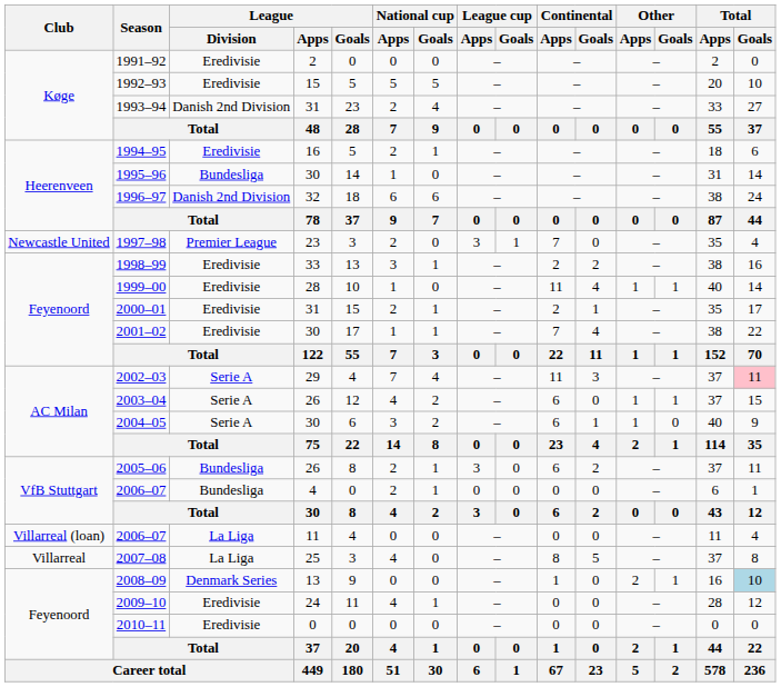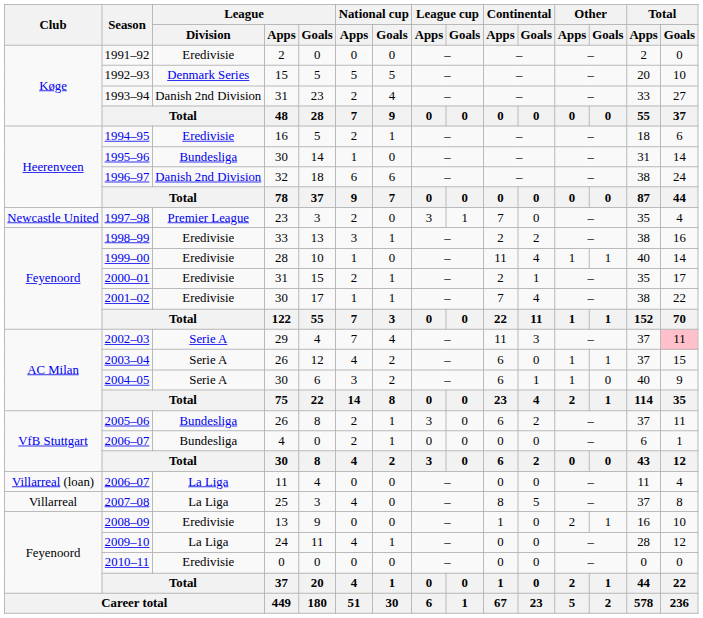 <table class="wikitable" style="text-align:center">
 <tr>
 <th rowspan="2">Club</th>
 <th rowspan="2">Season</th>
 <th colspan="3">League</th>
 <th colspan="2">National cup</th>
 <th colspan="2">League cup</th>
 <th colspan="2">Continental</th>
 <th colspan="2">Other</th>
 <th colspan="2">Total</th>
 </tr>
 <tr>
 <th>Division</th>
 <th>Apps</th>
 <th>Goals</th>
 <th>Apps</th>
 <th>Goals</th>
 <th>Apps</th>
 <th>Goals</th>
 <th>Apps</th>
 <th>Goals</th>
 <th>Apps</th>
 <th>Goals</th>
 <th>Apps</th>
 <th>Goals</th>
 </tr>
 <tr>
 <td rowspan="4"><a href='#'>Køge</a></td>
 <td>1991–92</td>
 <td>Eredivisie</td>
 <td>2</td>
 <td>0</td>
 <td>0</td>
 <td>0</td>
 <td colspan="2">–</td>
 <td colspan="2">–</td>
 <td colspan="2">–</td>
 <td>2</td>
 <td>0</td>
 </tr>
 <tr>
 <td>1992–93</td>
-<td>Eredivisie</td>
+<td><a href='#'>Denmark Series</a></td>
 <td>15</td>
 <td>5</td>
 <td>5</td>
 <td>5</td>
 <td colspan="2">–</td>
 <td colspan="2">–</td>
 <td colspan="2">–</td>
 <td>20</td>
 <td>10</td>
 </tr>
 <tr>
 <td>1993–94</td>
 <td>Danish 2nd Division</td>
 <td>31</td>
 <td>23</td>
 <td>2</td>
 <td>4</td>
 <td colspan="2">–</td>
 <td colspan="2">–</td>
 <td colspan="2">–</td>
 <td>33</td>
 <td>27</td>
 </tr>
 <tr>
 <th colspan="2">Total</th>
 <th>48</th>
 <th>28</th>
 <th>7</th>
 <th>9</th>
 <th>0</th>
 <th>0</th>
 <th>0</th>
 <th>0</th>
 <th>0</th>
 <th>0</th>
 <th>55</th>
 <th>37</th>
 </tr>
 <tr>
 <td rowspan="4"><a href='#'>Heerenveen</a></td>
 <td><a href='#'>1994–95</a></td>
 <td><a href='#'>Eredivisie</a></td>
 <td>16</td>
 <td>5</td>
 <td>2</td>
 <td>1</td>
 <td colspan="2">–</td>
 <td colspan="2">–</td>
 <td colspan="2">–</td>
 <td>18</td>
 <td>6</td>
 </tr>
 <tr>
 <td><a href='#'>1995–96</a></td>
 <td><a href='#'>Bundesliga</a></td>
 <td>30</td>
 <td>14</td>
 <td>1</td>
 <td>0</td>
 <td colspan="2">–</td>
 <td colspan="2">–</td>
 <td colspan="2">–</td>
 <td>31</td>
 <td>14</td>
 </tr>
 <tr>
 <td><a href='#'>1996–97</a></td>
 <td><a href='#'>Danish 2nd Division</a></td>
 <td>32</td>
 <td>18</td>
 <td>6</td>
 <td>6</td>
 <td colspan="2">–</td>
 <td colspan="2">–</td>
 <td colspan="2">–</td>
 <td>38</td>
 <td>24</td>
 </tr>
 <tr>
 <th colspan="2">Total</th>
 <th>78</th>
 <th>37</th>
 <th>9</th>
 <th>7</th>
 <th>0</th>
 <th>0</th>
 <th>0</th>
 <th>0</th>
 <th>0</th>
 <th>0</th>
 <th>87</th>
 <th>44</th>
 </tr>
 <tr>
 <td><a href='#'>Newcastle United</a></td>
 <td><a href='#'>1997–98</a></td>
 <td><a href='#'>Premier League</a></td>
 <td>23</td>
 <td>3</td>
 <td>2</td>
 <td>0</td>
 <td>3</td>
 <td>1</td>
 <td>7</td>
 <td>0</td>
 <td colspan="2">–</td>
 <td>35</td>
 <td>4</td>
 </tr>
 <tr>
 <td rowspan="5"><a href='#'>Feyenoord</a></td>
 <td><a href='#'>1998–99</a></td>
 <td>Eredivisie</td>
 <td>33</td>
 <td>13</td>
 <td>3</td>
 <td>1</td>
 <td colspan="2">–</td>
 <td>2</td>
 <td>2</td>
 <td colspan="2">–</td>
 <td>38</td>
 <td>16</td>
 </tr>
 <tr>
 <td><a href='#'>1999–00</a></td>
 <td>Eredivisie</td>
 <td>28</td>
 <td>10</td>
 <td>1</td>
 <td>0</td>
 <td colspan="2">–</td>
 <td>11</td>
 <td>4</td>
 <td>1</td>
 <td>1</td>
 <td>40</td>
 <td>14</td>
 </tr>
 <tr>
 <td><a href='#'>2000–01</a></td>
 <td>Eredivisie</td>
 <td>31</td>
 <td>15</td>
 <td>2</td>
 <td>1</td>
 <td colspan="2">–</td>
 <td>2</td>
 <td>1</td>
 <td colspan="2">–</td>
 <td>35</td>
 <td>17</td>
 </tr>
 <tr>
 <td><a href='#'>2001–02</a></td>
 <td>Eredivisie</td>
 <td>30</td>
 <td>17</td>
 <td>1</td>
 <td>1</td>
 <td colspan="2">–</td>
 <td>7</td>
 <td>4</td>
 <td colspan="2">–</td>
 <td>38</td>
 <td>22</td>
 </tr>
 <tr>
 <th colspan="2">Total</th>
 <th>122</th>
 <th>55</th>
 <th>7</th>
 <th>3</th>
 <th>0</th>
 <th>0</th>
 <th>22</th>
 <th>11</th>
 <th>1</th>
 <th>1</th>
 <th>152</th>
 <th>70</th>
 </tr>
 <tr>
 <td rowspan="4"><a href='#'>AC Milan</a></td>
 <td><a href='#'>2002–03</a></td>
 <td><a href='#'>Serie A</a></td>
 <td>29</td>
 <td>4</td>
 <td>7</td>
 <td>4</td>
 <td colspan="2">–</td>
 <td>11</td>
 <td>3</td>
 <td colspan="2">–</td>
 <td>37</td>
 <td style="background: pink;">11</td>
 </tr>
 <tr>
 <td><a href='#'>2003–04</a></td>
 <td>Serie A</td>
 <td>26</td>
 <td>12</td>
 <td>4</td>
 <td>2</td>
 <td colspan="2">–</td>
 <td>6</td>
 <td>0</td>
 <td>1</td>
 <td>1</td>
 <td>37</td>
 <td>15</td>
 </tr>
 <tr>
 <td><a href='#'>2004–05</a></td>
 <td>Serie A</td>
 <td>30</td>
 <td>6</td>
 <td>3</td>
 <td>2</td>
 <td colspan="2">–</td>
 <td>6</td>
 <td>1</td>
 <td>1</td>
 <td>0</td>
 <td>40</td>
 <td>9</td>
 </tr>
 <tr>
 <th colspan="2">Total</th>
 <th>75</th>
 <th>22</th>
 <th>14</th>
 <th>8</th>
 <th>0</th>
 <th>0</th>
 <th>23</th>
 <th>4</th>
 <th>2</th>
 <th>1</th>
 <th>114</th>
 <th>35</th>
 </tr>
 <tr>
 <td rowspan="3"><a href='#'>VfB Stuttgart</a></td>
 <td><a href='#'>2005–06</a></td>
 <td><a href='#'>Bundesliga</a></td>
 <td>26</td>
 <td>8</td>
 <td>2</td>
 <td>1</td>
 <td>3</td>
 <td>0</td>
 <td>6</td>
 <td>2</td>
 <td colspan="2">–</td>
 <td>37</td>
 <td>11</td>
 </tr>
 <tr>
 <td><a href='#'>2006–07</a></td>
 <td>Bundesliga</td>
 <td>4</td>
 <td>0</td>
 <td>2</td>
 <td>1</td>
 <td>0</td>
 <td>0</td>
 <td>0</td>
 <td>0</td>
 <td colspan="2">–</td>
 <td>6</td>
 <td>1</td>
 </tr>
 <tr>
 <th colspan="2">Total</th>
 <th>30</th>
 <th>8</th>
 <th>4</th>
 <th>2</th>
 <th>3</th>
 <th>0</th>
 <th>6</th>
 <th>2</th>
 <th>0</th>
 <th>0</th>
 <th>43</th>
 <th>12</th>
 </tr>
 <tr>
 <td><a href='#'>Villarreal</a> (loan)</td>
 <td><a href='#'>2006–07</a></td>
 <td><a href='#'>La Liga</a></td>
 <td>11</td>
 <td>4</td>
 <td>0</td>
 <td>0</td>
 <td colspan="2">–</td>
 <td>0</td>
 <td>0</td>
 <td colspan="2">–</td>
 <td>11</td>
 <td>4</td>
 </tr>
 <tr>
 <td>Villarreal</td>
 <td><a href='#'>2007–08</a></td>
 <td>La Liga</td>
 <td>25</td>
 <td>3</td>
 <td>4</td>
 <td>0</td>
 <td colspan="2">–</td>
 <td>8</td>
 <td>5</td>
 <td colspan="2">–</td>
 <td>37</td>
 <td>8</td>
 </tr>
 <tr>
 <td rowspan="4">Feyenoord</td>
 <td><a href='#'>2008–09</a></td>
-<td><a href='#'>Denmark Series</a></td>
+<td>Eredivisie</td>
 <td>13</td>
 <td>9</td>
 <td>0</td>
 <td>0</td>
 <td colspan="2">–</td>
 <td>1</td>
 <td>0</td>
 <td>2</td>
 <td>1</td>
 <td>16</td>
-<td style="background: lightblue;">10</td>
+<td>10</td>
 </tr>
 <tr>
 <td><a href='#'>2009–10</a></td>
-<td>Eredivisie</td>
+<td>La Liga</td>
 <td>24</td>
 <td>11</td>
 <td>4</td>
 <td>1</td>
 <td colspan="2">–</td>
 <td>0</td>
 <td>0</td>
 <td colspan="2">–</td>
 <td>28</td>
 <td>12</td>
 </tr>
 <tr>
 <td><a href='#'>2010–11</a></td>
 <td>Eredivisie</td>
 <td>0</td>
 <td>0</td>
 <td>0</td>
 <td>0</td>
 <td colspan="2">–</td>
 <td>0</td>
 <td>0</td>
 <td colspan="2">–</td>
 <td>0</td>
 <td>0</td>
 </tr>
 <tr>
 <th colspan="2">Total</th>
 <th>37</th>
 <th>20</th>
 <th>4</th>
 <th>1</th>
 <th>0</th>
 <th>0</th>
 <th>1</th>
 <th>0</th>
 <th>2</th>
 <th>1</th>
 <th>44</th>
 <th>22</th>
 </tr>
 <tr>
 <th colspan="3">Career total</th>
 <th>449</th>
 <th>180</th>
 <th>51</th>
 <th>30</th>
 <th>6</th>
 <th>1</th>
 <th>67</th>
 <th>23</th>
 <th>5</th>
 <th>2</th>
 <th>578</th>
 <th>236</th>
 </tr>
 </table>
